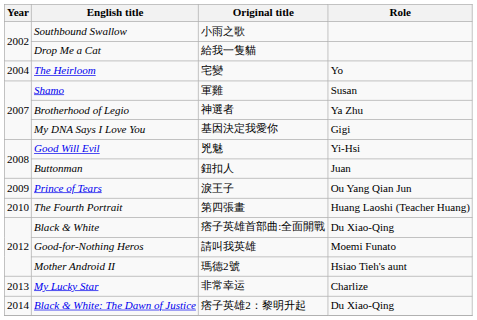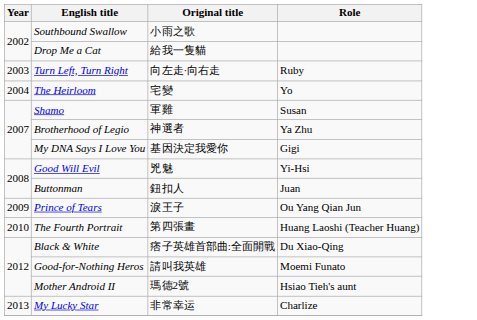 <table class="wikitable sortable">
 <tr>
 <th>Year</th>
 <th>English title</th>
 <th>Original title</th>
 <th>Role</th>
 </tr>
 <tr>
 <td rowspan="2">2002</td>
 <td><em>Southbound Swallow</em></td>
 <td>小雨之歌</td>
 <td></td>
 </tr>
 <tr>
 <td><em>Drop Me a Cat</em></td>
 <td>給我一隻貓</td>
 <td></td>
+</tr>
+<tr>
+<td>2003</td>
+<td><em><a href='#'>Turn Left, Turn Right</a></em></td>
+<td>向左走·向右走</td>
+<td>Ruby</td>
 </tr>
 <tr>
 <td>2004</td>
 <td><em><a href='#'>The Heirloom</a></em></td>
 <td>宅變</td>
 <td>Yo</td>
 </tr>
 <tr>
 <td rowspan="3">2007</td>
 <td><em><a href='#'>Shamo</a></em></td>
 <td>軍雞</td>
 <td>Susan</td>
 </tr>
 <tr>
 <td><em>Brotherhood of Legio</em></td>
 <td>神選者</td>
 <td>Ya Zhu</td>
 </tr>
 <tr>
 <td><em>My DNA Says I Love You</em></td>
 <td>基因決定我愛你</td>
 <td>Gigi</td>
 </tr>
 <tr>
 <td rowspan="2">2008</td>
 <td><em><a href='#'>Good Will Evil</a></em></td>
 <td>兇魅</td>
 <td>Yi-Hsi</td>
 </tr>
 <tr>
 <td><em>Buttonman</em></td>
 <td>鈕扣人</td>
 <td>Juan</td>
 </tr>
 <tr>
 <td>2009</td>
 <td><em><a href='#'>Prince of Tears</a></em></td>
 <td>淚王子</td>
 <td>Ou Yang Qian Jun</td>
 </tr>
 <tr>
 <td>2010</td>
 <td><em>The Fourth Portrait</em></td>
 <td>第四張畫</td>
 <td>Huang Laoshi (Teacher Huang)</td>
 </tr>
 <tr>
 <td rowspan="3">2012</td>
 <td><em>Black & White</em></td>
 <td>痞子英雄首部曲:全面開戰</td>
 <td>Du Xiao-Qing</td>
 </tr>
 <tr>
 <td><em>Good-for-Nothing Heros</em></td>
 <td>請叫我英雄</td>
 <td>Moemi Funato</td>
 </tr>
 <tr>
 <td><em>Mother Android II</em></td>
 <td>瑪德2號</td>
 <td>Hsiao Tieh's aunt</td>
 </tr>
 <tr>
 <td>2013</td>
 <td><em><a href='#'>My Lucky Star</a></em></td>
 <td>非常幸运</td>
 <td>Charlize</td>
 </tr>
 <tr>
-<td>2014</td>
-<td><em><a href='#'>Black & White: The Dawn of Justice</a></em></td>
-<td>痞子英雄2：黎明升起</td>
-<td>Du Xiao-Qing</td>
-</tr>
-<tr>
 </tr>
 </table>
